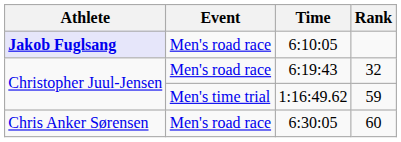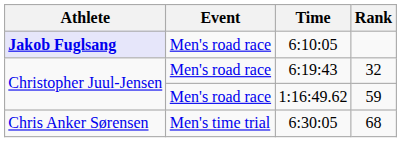 <table class="wikitable" style="font-size:90%">
 <tr>
 <th>Athlete</th>
 <th>Event</th>
 <th>Time</th>
 <th>Rank</th>
 </tr>
 <tr align=center>
 <td align=left style="background: lavender;"><strong><a href='#'>Jakob Fuglsang</a></strong></td>
 <td align=left><a href='#'>Men's road race</a></td>
 <td>6:10:05</td>
 <td></td>
 </tr>
 <tr align=center>
 <td align=left rowspan=2><a href='#'>Christopher Juul-Jensen</a></td>
 <td align=left><a href='#'>Men's road race</a></td>
 <td>6:19:43</td>
 <td>32</td>
 </tr>
 <tr align=center>
-<td align=left><a href='#'>Men's time trial</a></td>
+<td align=left><a href='#'>Men's road race</a></td>
 <td>1:16:49.62</td>
 <td>59</td>
 </tr>
 <tr align=center>
 <td align=left><a href='#'>Chris Anker Sørensen</a></td>
-<td align=left><a href='#'>Men's road race</a></td>
+<td align=left><a href='#'>Men's time trial</a></td>
 <td>6:30:05</td>
-<td>60</td>
+<td>68</td>
 </tr>
 </table>
